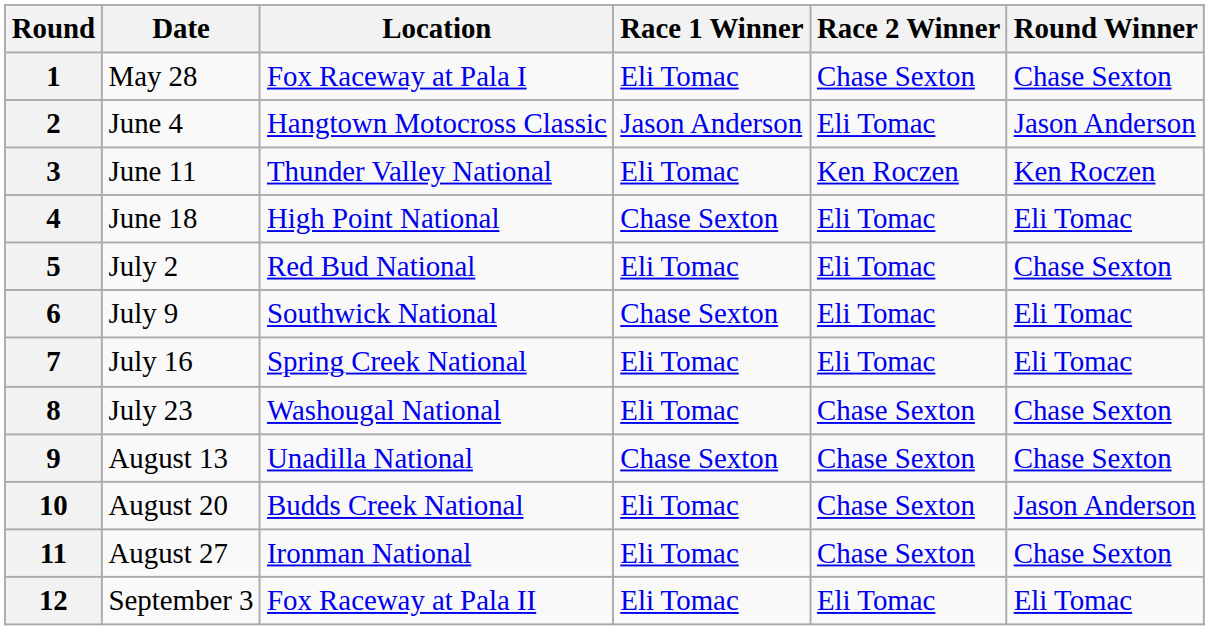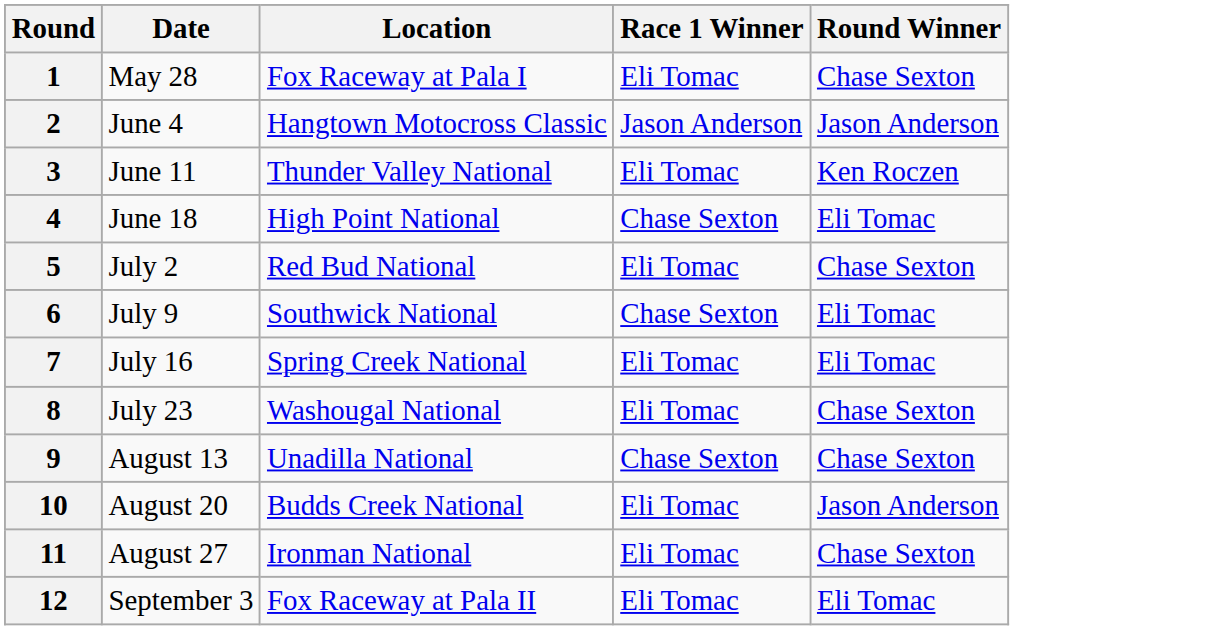 <table class="wikitable" style="font-size: 95%;">
 <tr>
 <th align=center>Round</th>
 <th align=center>Date</th>
 <th align=center>Location</th>
 <th align=center>Race 1 Winner</th>
-<th align=center>Race 2 Winner</th>
 <th align=center>Round Winner</th>
 </tr>
 <tr>
 <th>1</th>
 <td>May 28</td>
 <td> <a href='#'>Fox Raceway at Pala I</a></td>
 <td> <a href='#'>Eli Tomac</a></td>
 <td> <a href='#'>Chase Sexton</a></td>
-<td> <a href='#'>Chase Sexton</a></td>
 </tr>
 <tr>
 <th>2</th>
 <td>June 4</td>
 <td> <a href='#'>Hangtown Motocross Classic</a></td>
 <td> <a href='#'>Jason Anderson</a></td>
-<td> <a href='#'>Eli Tomac</a></td>
 <td> <a href='#'>Jason Anderson</a></td>
 </tr>
 <tr>
 <th>3</th>
 <td>June 11</td>
 <td> <a href='#'>Thunder Valley National</a></td>
 <td> <a href='#'>Eli Tomac</a></td>
 <td> <a href='#'>Ken Roczen</a></td>
-<td> <a href='#'>Ken Roczen</a></td>
 </tr>
 <tr>
 <th>4</th>
 <td>June 18</td>
 <td> <a href='#'>High Point National</a></td>
 <td> <a href='#'>Chase Sexton</a></td>
 <td> <a href='#'>Eli Tomac</a></td>
-<td> <a href='#'>Eli Tomac</a></td>
 </tr>
 <tr>
 <th>5</th>
 <td>July 2</td>
 <td> <a href='#'>Red Bud National</a></td>
-<td> <a href='#'>Eli Tomac</a></td>
 <td> <a href='#'>Eli Tomac</a></td>
 <td> <a href='#'>Chase Sexton</a></td>
 </tr>
 <tr>
 <th>6</th>
 <td>July 9</td>
 <td> <a href='#'>Southwick National</a></td>
 <td> <a href='#'>Chase Sexton</a></td>
 <td> <a href='#'>Eli Tomac</a></td>
-<td> <a href='#'>Eli Tomac</a></td>
 </tr>
 <tr>
 <th>7</th>
 <td>July 16</td>
 <td> <a href='#'>Spring Creek National</a></td>
-<td> <a href='#'>Eli Tomac</a></td>
 <td> <a href='#'>Eli Tomac</a></td>
 <td> <a href='#'>Eli Tomac</a></td>
 </tr>
 <tr>
 <th>8</th>
 <td>July 23</td>
 <td> <a href='#'>Washougal National</a></td>
 <td> <a href='#'>Eli Tomac</a></td>
 <td> <a href='#'>Chase Sexton</a></td>
-<td> <a href='#'>Chase Sexton</a></td>
 </tr>
 <tr>
 <th>9</th>
 <td>August 13</td>
 <td> <a href='#'>Unadilla National</a></td>
-<td> <a href='#'>Chase Sexton</a></td>
 <td> <a href='#'>Chase Sexton</a></td>
 <td> <a href='#'>Chase Sexton</a></td>
 </tr>
 <tr>
 <th>10</th>
 <td>August 20</td>
 <td> <a href='#'>Budds Creek National</a></td>
 <td> <a href='#'>Eli Tomac</a></td>
-<td> <a href='#'>Chase Sexton</a></td>
 <td> <a href='#'>Jason Anderson</a></td>
 </tr>
 <tr>
 <th>11</th>
 <td>August 27</td>
 <td> <a href='#'>Ironman National</a></td>
 <td> <a href='#'>Eli Tomac</a></td>
 <td> <a href='#'>Chase Sexton</a></td>
-<td> <a href='#'>Chase Sexton</a></td>
 </tr>
 <tr>
 <th>12</th>
 <td>September 3</td>
 <td> <a href='#'>Fox Raceway at Pala II</a></td>
 <td> <a href='#'>Eli Tomac</a></td>
 <td> <a href='#'>Eli Tomac</a></td>
-<td> <a href='#'>Eli Tomac</a></td>
 </tr>
 </table>
